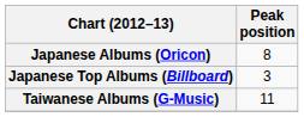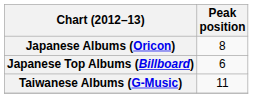 <table class="wikitable sortable plainrowheaders" style="text-align:center;">
 <tr>
 <th>Chart (2012–13)</th>
 <th>Peak<br>position</th>
 </tr>
 <tr>
 <th scope="row">Japanese Albums (<a href='#'>Oricon</a>)</th>
 <td>8</td>
 </tr>
 <tr>
 <th scope="row">Japanese Top Albums (<em><a href='#'>Billboard</a></em>)</th>
-<td>3</td>
+<td>6</td>
 </tr>
 <tr>
 <th scope="row">Taiwanese Albums (<a href='#'>G-Music</a>)</th>
 <td>11</td>
 </tr>
 <tr>
 </tr>
 </table>
